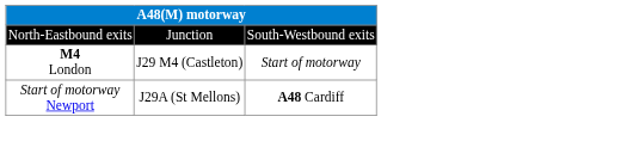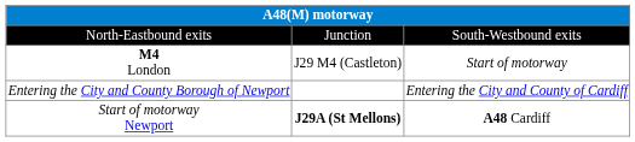 <table border=1 cellpadding=2 style="margin-left:1em; margin-bottom: 1em; border-collapse: collapse;">
 <tr align="center" bgcolor="0080d0" style="color: white;">
 <td colspan="3"><strong>A48(M) motorway</strong></td>
 </tr>
 <tr align="center" bgcolor="000000" style="color: white">
 <td>North-Eastbound exits</td>
 <td>Junction</td>
 <td>South-Westbound exits</td>
 </tr>
 <tr align="center">
 <td><strong>M4</strong><br>London</td>
 <td>J29 M4 (Castleton)</td>
 <td><em>Start of motorway</em></td>
 </tr>
 <tr style="text-align:center;">
+<td><em>Entering the <a href='#'>City and County Borough of Newport</a></em></td>
+<td></td>
+<td><em>Entering the <a href='#'>City and County of Cardiff</a></em></td>
+</tr>
+<tr style="text-align:center;">
 <td><em>Start of motorway</em><br><a href='#'>Newport</a></td>
-<td>J29A (St Mellons)</td>
+<td><strong>J29A (St Mellons)</strong></td>
 <td><strong>A48</strong> Cardiff</td>
 </tr>
 </table>
